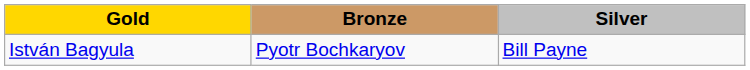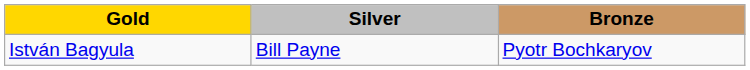 <table class="wikitable" style="text-align:left">
 <tr align="center">
 <td width=200 bgcolor=gold><strong>Gold</strong></td>
+<td width=200 bgcolor=silver><strong>Silver</strong></td>
 <td width=200 bgcolor=CC9966><strong>Bronze</strong></td>
-<td width=200 bgcolor=silver><strong>Silver</strong></td>
 </tr>
 <tr>
 <td><a href='#'>István Bagyula</a><br><em></em></td>
+<td><a href='#'>Bill Payne</a><br><em></em></td>
 <td><a href='#'>Pyotr Bochkaryov</a><br><em></em></td>
-<td><a href='#'>Bill Payne</a><br><em></em></td>
 </tr>
 </table>
